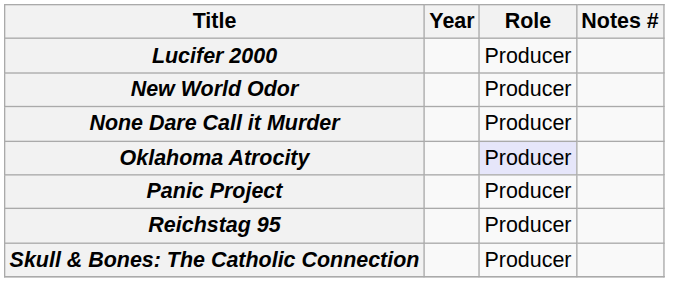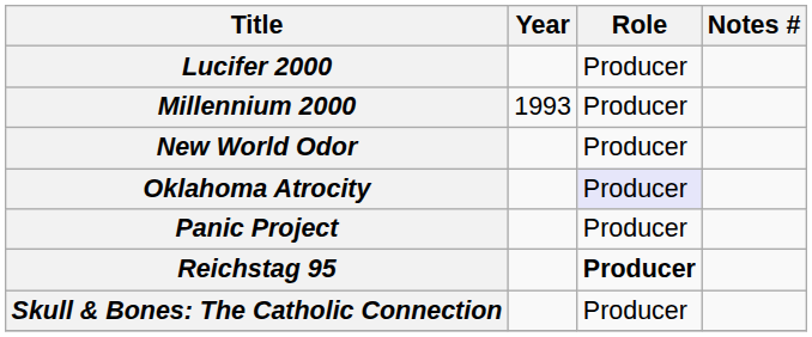 <table class="wikitable plainrowheaders sortable">
 <tr>
 <th scope="col">Title</th>
 <th scope="col">Year</th>
 <th scope="col">Role</th>
 <th scope="col" class="unsortable">Notes #</th>
 </tr>
 <tr>
 <th scope="row"><em>Lucifer 2000</em></th>
 <td></td>
 <td>Producer</td>
 <td></td>
 </tr>
 <tr>
-<th scope="row"><em>New World Odor</em></th>
-<td></td>
+<th scope="row"><em>Millennium 2000</em></th>
+<td>1993</td>
 <td>Producer</td>
 <td></td>
 </tr>
 <tr>
-<th scope="row"><em>None Dare Call it Murder</em></th>
+<th scope="row"><em>New World Odor</em></th>
 <td></td>
 <td>Producer</td>
 <td></td>
 </tr>
 <tr>
 <th scope="row"><em>Oklahoma Atrocity</em></th>
 <td></td>
 <td style="background: lavender;">Producer</td>
 <td></td>
 </tr>
 <tr>
 <th scope="row"><em>Panic Project</em></th>
 <td></td>
 <td>Producer</td>
 <td></td>
 </tr>
 <tr>
 <th scope="row"><em>Reichstag 95</em></th>
 <td></td>
-<td>Producer</td>
+<td><strong>Producer</strong></td>
 <td></td>
 </tr>
 <tr>
 <th scope="row"><em>Skull & Bones: The Catholic Connection</em></th>
 <td></td>
 <td>Producer</td>
 <td></td>
 </tr>
 <tr>
 </tr>
 </table>
